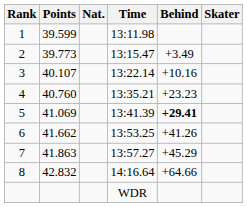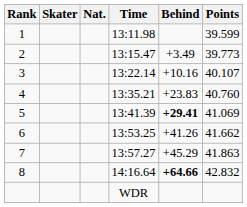 <table class="wikitable sortable" border="1" style="text-align:center">
 <tr>
 <th>Rank</th>
-<th>Points</th>
+<th>Skater</th>
 <th>Nat.</th>
 <th>Time</th>
 <th>Behind</th>
-<th>Skater</th>
+<th>Points</th>
 </tr>
 <tr>
 <td>1</td>
-<td>39.599</td>
+<td align=left></td>
 <td></td>
 <td>13:11.98</td>
 <td></td>
-<td align=left></td>
+<td>39.599</td>
 </tr>
 <tr>
 <td>2</td>
-<td>39.773</td>
+<td align=left></td>
 <td></td>
 <td>13:15.47</td>
 <td>+3.49</td>
-<td align=left></td>
+<td>39.773</td>
 </tr>
 <tr>
 <td>3</td>
-<td>40.107</td>
+<td align=left></td>
 <td></td>
 <td>13:22.14</td>
 <td>+10.16</td>
-<td align=left></td>
+<td>40.107</td>
 </tr>
 <tr>
 <td>4</td>
-<td>40.760</td>
+<td align=left></td>
 <td></td>
 <td>13:35.21</td>
-<td>+23.23</td>
-<td align=left></td>
+<td>+23.83</td>
+<td>40.760</td>
 </tr>
 <tr>
 <td>5</td>
-<td>41.069</td>
+<td align=left></td>
 <td></td>
 <td>13:41.39</td>
 <td><strong>+29.41</strong></td>
-<td align=left></td>
+<td>41.069</td>
 </tr>
 <tr>
 <td>6</td>
-<td>41.662</td>
+<td align=left></td>
 <td></td>
 <td>13:53.25</td>
 <td>+41.26</td>
-<td align=left></td>
+<td>41.662</td>
 </tr>
 <tr>
 <td>7</td>
-<td>41.863</td>
+<td align=left></td>
 <td></td>
 <td>13:57.27</td>
 <td>+45.29</td>
-<td align=left></td>
+<td>41.863</td>
 </tr>
 <tr>
 <td>8</td>
-<td>42.832</td>
+<td align=left></td>
 <td></td>
 <td>14:16.64</td>
-<td>+64.66</td>
-<td align=left></td>
+<td><strong>+64.66</strong></td>
+<td>42.832</td>
 </tr>
 <tr>
 <td></td>
-<td></td>
+<td align=left></td>
 <td></td>
 <td>WDR</td>
 <td></td>
-<td align=left></td>
+<td></td>
 </tr>
 </table>
